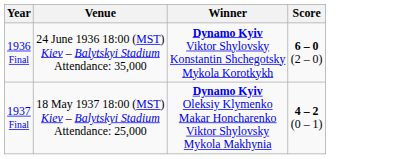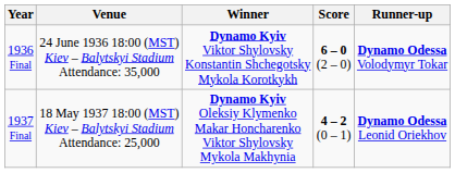 <table class="wikitable" style="text-align: center;">
 <tr>
 <th>Year</th>
 <th>Venue</th>
 <th>Winner</th>
 <th>Score</th>
+<th>Runner-up</th>
 </tr>
 <tr>
 <td><a href='#'>1936</a><br><small><a href='#'>Final</a></small></td>
 <td>24 June 1936 18:00 (<a href='#'>MST</a>) <br> <em><a href='#'>Kiev</a> – <a href='#'>Balytskyi Stadium</a></em> <br>Attendance: 35,000</td>
 <td><strong><a href='#'>Dynamo Kyiv</a></strong> <br><a href='#'>Viktor Shylovsky</a> <br><a href='#'>Konstantin Shchegotsky</a> <br><a href='#'>Mykola Korotkykh</a> </td>
 <td><strong>6 – 0</strong><br> (2 – 0)<br></td>
+<td><strong><a href='#'>Dynamo Odessa</a></strong> <br><a href='#'>Volodymyr Tokar</a> </td>
 </tr>
 <tr>
 <td><a href='#'>1937</a><br><small><a href='#'>Final</a></small></td>
 <td>18 May 1937 18:00 (<a href='#'>MST</a>) <br> <em><a href='#'>Kiev</a> – <a href='#'>Balytskyi Stadium</a></em> <br>Attendance: 25,000</td>
 <td><strong><a href='#'>Dynamo Kyiv</a></strong> <br><a href='#'>Oleksiy Klymenko</a> <br><a href='#'>Makar Honcharenko</a> <br><a href='#'>Viktor Shylovsky</a> <br><a href='#'>Mykola Makhynia</a> </td>
 <td><strong>4 – 2</strong><br> (0 – 1)<br></td>
+<td><strong><a href='#'>Dynamo Odessa</a></strong> <br><a href='#'>Leonid Oriekhov</a> </td>
 </tr>
 </table>
